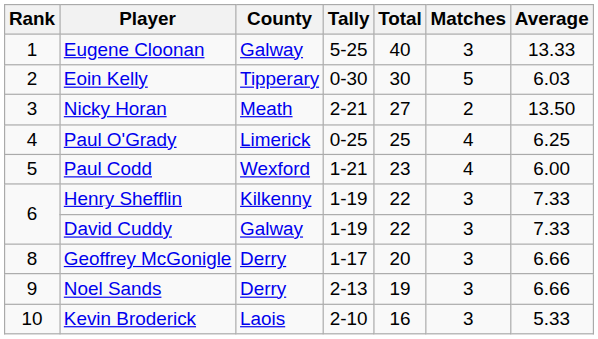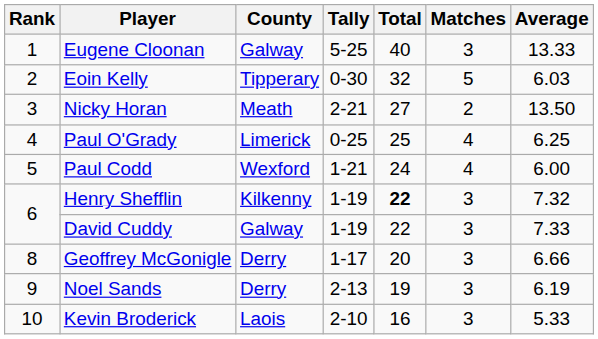 <table class="wikitable">
 <tr>
 <th>Rank</th>
 <th>Player</th>
 <th>County</th>
 <th>Tally</th>
 <th>Total</th>
 <th>Matches</th>
 <th>Average</th>
 </tr>
 <tr>
 <td rowspan=1 align=center>1</td>
 <td><a href='#'>Eugene Cloonan</a></td>
 <td><a href='#'>Galway</a></td>
 <td align=center>5-25</td>
 <td align=center>40</td>
 <td align=center>3</td>
 <td align=center>13.33</td>
 </tr>
 <tr>
 <td rowspan=1 align=center>2</td>
 <td><a href='#'>Eoin Kelly</a></td>
 <td><a href='#'>Tipperary</a></td>
 <td align=center>0-30</td>
-<td align=center>30</td>
+<td align=center>32</td>
 <td align=center>5</td>
 <td align=center>6.03</td>
 </tr>
 <tr>
 <td rowspan=1 align=center>3</td>
 <td><a href='#'>Nicky Horan</a></td>
 <td><a href='#'>Meath</a></td>
 <td align=center>2-21</td>
 <td align=center>27</td>
 <td align=center>2</td>
 <td align=center>13.50</td>
 </tr>
 <tr>
 <td rowspan=1 align=center>4</td>
 <td><a href='#'>Paul O'Grady</a></td>
 <td><a href='#'>Limerick</a></td>
 <td align=center>0-25</td>
 <td align=center>25</td>
 <td align=center>4</td>
 <td align=center>6.25</td>
 </tr>
 <tr>
 <td rowspan=1 align=center>5</td>
 <td><a href='#'>Paul Codd</a></td>
 <td><a href='#'>Wexford</a></td>
 <td align=center>1-21</td>
-<td align=center>23</td>
+<td align=center>24</td>
 <td align=center>4</td>
 <td align=center>6.00</td>
 </tr>
 <tr>
 <td rowspan=2 align=center>6</td>
 <td><a href='#'>Henry Shefflin</a></td>
 <td><a href='#'>Kilkenny</a></td>
 <td align=center>1-19</td>
-<td align=center>22</td>
+<td align=center><strong>22</strong></td>
 <td align=center>3</td>
-<td align=center>7.33</td>
+<td align=center>7.32</td>
 </tr>
 <tr>
 <td><a href='#'>David Cuddy</a></td>
 <td><a href='#'>Galway</a></td>
 <td align=center>1-19</td>
 <td align=center>22</td>
 <td align=center>3</td>
 <td align=center>7.33</td>
 </tr>
 <tr>
 <td rowspan=1 align=center>8</td>
 <td><a href='#'>Geoffrey McGonigle</a></td>
 <td><a href='#'>Derry</a></td>
 <td align=center>1-17</td>
 <td align=center>20</td>
 <td align=center>3</td>
 <td align=center>6.66</td>
 </tr>
 <tr>
 <td rowspan=1 align=center>9</td>
 <td><a href='#'>Noel Sands</a></td>
 <td><a href='#'>Derry</a></td>
 <td align=center>2-13</td>
 <td align=center>19</td>
 <td align=center>3</td>
-<td align=center>6.66</td>
+<td align=center>6.19</td>
 </tr>
 <tr>
 <td rowspan=1 align=center>10</td>
 <td><a href='#'>Kevin Broderick</a></td>
 <td><a href='#'>Laois</a></td>
 <td align=center>2-10</td>
 <td align=center>16</td>
 <td align=center>3</td>
 <td align=center>5.33</td>
 </tr>
 </table>
